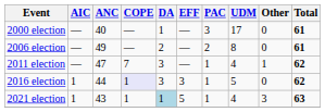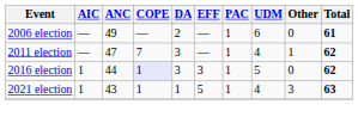 <table class="wikitable">
 <tr>
 <th>Event</th>
 <th><a href='#'>AIC</a></th>
 <th><a href='#'>ANC</a></th>
 <th><a href='#'>COPE</a></th>
 <th><a href='#'>DA</a></th>
 <th><a href='#'>EFF</a></th>
 <th><a href='#'>PAC</a></th>
 <th><a href='#'>UDM</a></th>
 <th>Other</th>
 <th>Total</th>
 </tr>
 <tr>
-<td><a href='#'>2000 election</a></td>
-<td>—</td>
-<td>40</td>
-<td>—</td>
-<td>1</td>
-<td>—</td>
-<td>3</td>
-<td>17</td>
-<td>0</td>
-<td><strong>61</strong></td>
-</tr>
-<tr>
 <td><a href='#'>2006 election</a></td>
 <td>—</td>
 <td>49</td>
 <td>—</td>
 <td>2</td>
 <td>—</td>
-<td>2</td>
-<td>8</td>
+<td>1</td>
+<td>6</td>
 <td>0</td>
 <td><strong>61</strong></td>
 </tr>
 <tr>
 <td><a href='#'>2011 election</a></td>
 <td>—</td>
 <td>47</td>
 <td>7</td>
 <td>3</td>
 <td>—</td>
 <td>1</td>
 <td>4</td>
 <td>1</td>
 <td><strong>62</strong></td>
 </tr>
 <tr>
 <td><a href='#'>2016 election</a></td>
 <td>1</td>
 <td>44</td>
 <td style="background: lavender;">1</td>
 <td>3</td>
 <td>3</td>
 <td>1</td>
 <td>5</td>
 <td>0</td>
 <td><strong>62</strong></td>
 </tr>
 <tr>
 <td><a href='#'>2021 election</a></td>
 <td>1</td>
 <td>43</td>
 <td>1</td>
-<td style="background: lightblue;">1</td>
+<td>1</td>
 <td>5</td>
 <td>1</td>
 <td>4</td>
 <td>3</td>
 <td><strong>63</strong></td>
 </tr>
 <tr>
 </tr>
 </table>
